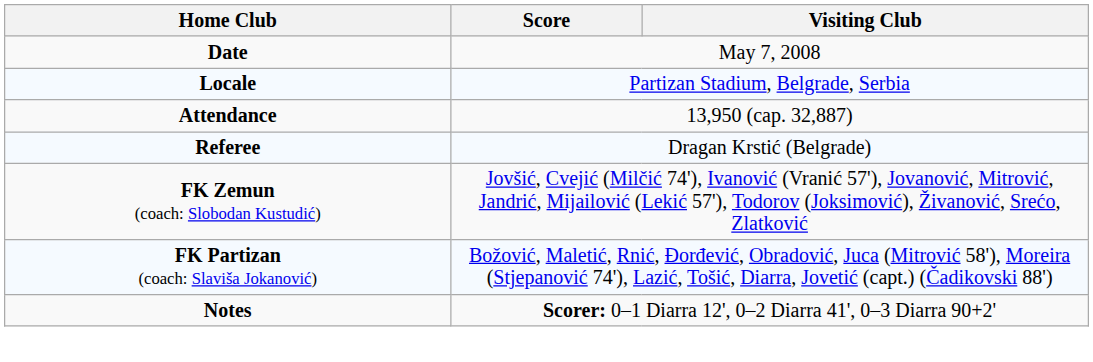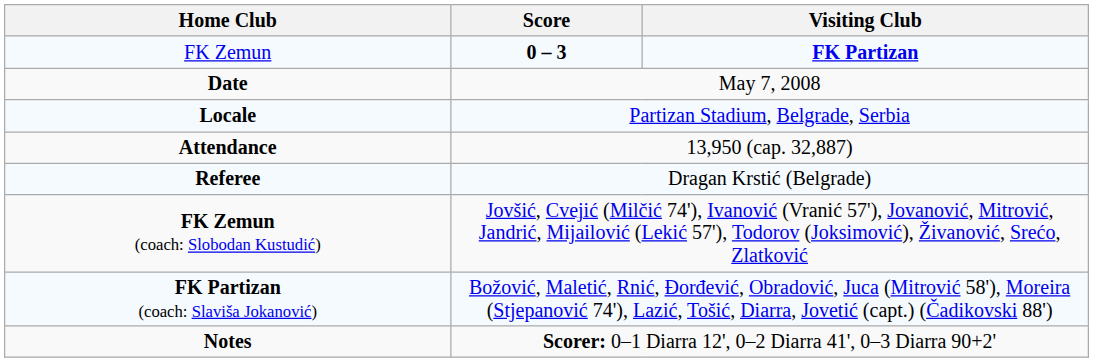 <table class="wikitable" style="text-align: center;">
 <tr>
 <th width=35%>Home Club</th>
 <th width=15%>Score</th>
 <th width=35%>Visiting Club</th>
+</tr>
+<tr bgcolor=#F5FAFF>
+<td><a href='#'>FK Zemun</a><br><small></small></td>
+<td><strong>0 – 3</strong><br></td>
+<td><strong><a href='#'>FK Partizan</a></strong><br><small></small></td>
 </tr>
 <tr>
 <td><strong>Date</strong></td>
 <td colspan="2">May 7, 2008</td>
 </tr>
 <tr bgcolor=#F5FAFF>
 <td><strong>Locale</strong></td>
 <td colspan="2"><a href='#'>Partizan Stadium</a>, <a href='#'>Belgrade</a>, <a href='#'>Serbia</a></td>
 </tr>
 <tr>
 <td><strong>Attendance</strong></td>
 <td colspan="2">13,950 (cap. 32,887)</td>
 </tr>
 <tr bgcolor=#F5FAFF>
 <td><strong>Referee</strong></td>
 <td colspan="2">Dragan Krstić (Belgrade)</td>
 </tr>
 <tr>
 <td><strong>FK Zemun</strong><br><small>(coach: <a href='#'>Slobodan Kustudić</a>)</small></td>
 <td colspan="2"><a href='#'>Jovšić</a>, <a href='#'>Cvejić</a> (<a href='#'>Milčić</a> 74'), <a href='#'>Ivanović</a> (Vranić 57'), <a href='#'>Jovanović</a>, <a href='#'>Mitrović</a>, <a href='#'>Jandrić</a>, <a href='#'>Mijailović</a> (<a href='#'>Lekić</a> 57'), <a href='#'>Todorov</a> (<a href='#'>Јoksimović</a>), <a href='#'>Živanović</a>, <a href='#'>Srećo</a>, <a href='#'>Zlatković</a></td>
 </tr>
 <tr bgcolor=#F5FAFF>
 <td><strong>FK Partizan</strong><br><small>(coach: <a href='#'>Slaviša Jokanović</a>)</small></td>
 <td colspan="2"><a href='#'>Božović</a>, <a href='#'>Maletić</a>, <a href='#'>Rnić</a>, <a href='#'>Đorđević</a>, <a href='#'>Obradović</a>, <a href='#'>Juca</a> (<a href='#'>Mitrović</a> 58'), <a href='#'>Moreira</a> (<a href='#'>Stjepanović</a> 74'), <a href='#'>Lazić</a>, <a href='#'>Tošić</a>, <a href='#'>Diarra</a>, <a href='#'>Jovetić</a> (capt.) (<a href='#'>Čadikovski</a> 88')</td>
 </tr>
 <tr>
 <td><strong>Notes</strong></td>
 <td colspan="2"><strong>Scorer:</strong> 0–1 Diarra 12', 0–2 Diarra 41', 0–3 Diarra 90+2'</td>
 </tr>
 </table>
